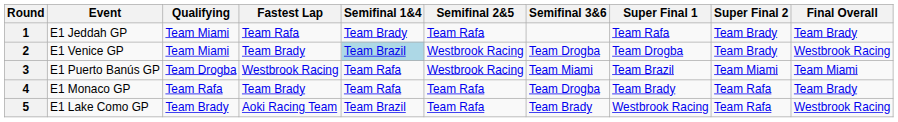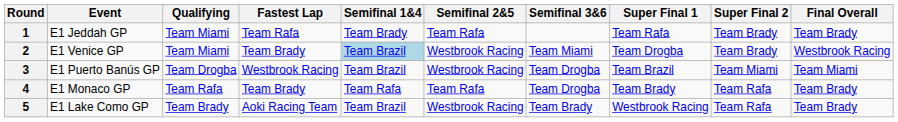 <table class="wikitable">
 <tr>
 <th>Round</th>
 <th>Event</th>
 <th nowrap="">Qualifying</th>
 <th nowrap="">Fastest Lap</th>
 <th nowrap="">Semifinal 1&4</th>
 <th nowrap="">Semifinal 2&5</th>
 <th nowrap="">Semifinal 3&6</th>
 <th nowrap="">Super Final 1</th>
 <th nowrap="">Super Final 2</th>
 <th nowrap="">Final Overall</th>
 </tr>
 <tr>
 <th>1</th>
 <td nowrap=""> E1 Jeddah GP</td>
 <td> <a href='#'>Team Miami</a></td>
 <td> <a href='#'>Team Rafa</a></td>
 <td> <a href='#'>Team Brady</a></td>
 <td> <a href='#'>Team Rafa</a></td>
 <td></td>
 <td> <a href='#'>Team Rafa</a></td>
 <td> <a href='#'>Team Brady</a></td>
 <td> <a href='#'>Team Brady</a></td>
 </tr>
 <tr>
 <th>2</th>
 <td nowrap=""> E1 Venice GP</td>
 <td> <a href='#'>Team Miami</a></td>
 <td> <a href='#'>Team Brady</a></td>
 <td style="background: lightblue;"> <a href='#'>Team Brazil</a></td>
 <td nowrap=""> <a href='#'>Westbrook Racing</a></td>
-<td> <a href='#'>Team Drogba</a></td>
+<td> <a href='#'>Team Miami</a></td>
 <td> <a href='#'>Team Drogba</a></td>
 <td> <a href='#'>Team Brady</a></td>
 <td nowrap=""> <a href='#'>Westbrook Racing</a></td>
 </tr>
 <tr>
 <th>3</th>
 <td> E1 Puerto Banús GP</td>
 <td> <a href='#'>Team Drogba</a></td>
 <td nowrap=""> <a href='#'>Westbrook Racing</a></td>
-<td> <a href='#'>Team Rafa</a></td>
+<td> <a href='#'>Team Brazil</a></td>
 <td nowrap=""> <a href='#'>Westbrook Racing</a></td>
-<td> <a href='#'>Team Miami</a></td>
+<td> <a href='#'>Team Drogba</a></td>
 <td> <a href='#'>Team Brazil</a></td>
 <td> <a href='#'>Team Miami</a></td>
 <td> <a href='#'>Team Miami</a></td>
 </tr>
 <tr>
 <th>4</th>
 <td nowrap=""> E1 Monaco GP</td>
 <td> <a href='#'>Team Rafa</a></td>
 <td> <a href='#'>Team Brady</a></td>
 <td> <a href='#'>Team Rafa</a></td>
 <td nowrap=""> <a href='#'>Team Rafa</a></td>
 <td> <a href='#'>Team Drogba</a></td>
 <td> <a href='#'>Team Brady</a></td>
 <td> <a href='#'>Team Rafa</a></td>
 <td> <a href='#'>Team Brady</a></td>
 </tr>
 <tr>
 <th>5</th>
 <td nowrap=""> E1 Lake Como GP</td>
 <td nowrap=""> <a href='#'>Team Brady</a></td>
 <td nowrap=""> <a href='#'>Aoki Racing Team</a></td>
 <td nowrap=""> <a href='#'>Team Brazil</a></td>
-<td nowrap=""> <a href='#'>Team Rafa</a></td>
+<td nowrap=""> <a href='#'>Westbrook Racing</a></td>
 <td nowrap=""> <a href='#'>Team Brady</a></td>
 <td> <a href='#'>Westbrook Racing</a></td>
 <td> <a href='#'>Team Rafa</a></td>
-<td nowrap=""> <a href='#'>Westbrook Racing</a></td>
+<td> <a href='#'>Team Brady</a></td>
 </tr>
 </table>
